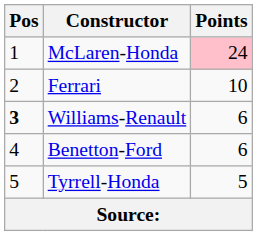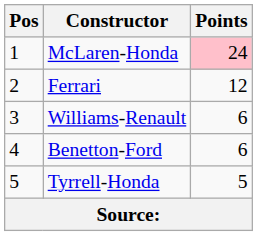 <table class="wikitable" style="font-size: 95%;">
 <tr>
 <th>Pos</th>
 <th>Constructor</th>
 <th>Points</th>
 </tr>
 <tr>
 <td>1</td>
 <td> <a href='#'>McLaren</a>-<a href='#'>Honda</a></td>
 <td align="right" style="background: pink;">24</td>
 </tr>
 <tr>
 <td>2</td>
 <td> <a href='#'>Ferrari</a></td>
-<td align="right">10</td>
+<td align="right">12</td>
 </tr>
 <tr>
-<td><strong>3</strong></td>
+<td>3</td>
 <td> <a href='#'>Williams</a>-<a href='#'>Renault</a></td>
 <td align="right">6</td>
 </tr>
 <tr>
 <td>4</td>
 <td> <a href='#'>Benetton</a>-<a href='#'>Ford</a></td>
 <td align="right">6</td>
 </tr>
 <tr>
 <td>5</td>
 <td> <a href='#'>Tyrrell</a>-<a href='#'>Honda</a></td>
 <td align="right">5</td>
 </tr>
 <tr>
 <th colspan=4>Source: </th>
 </tr>
 </table>
